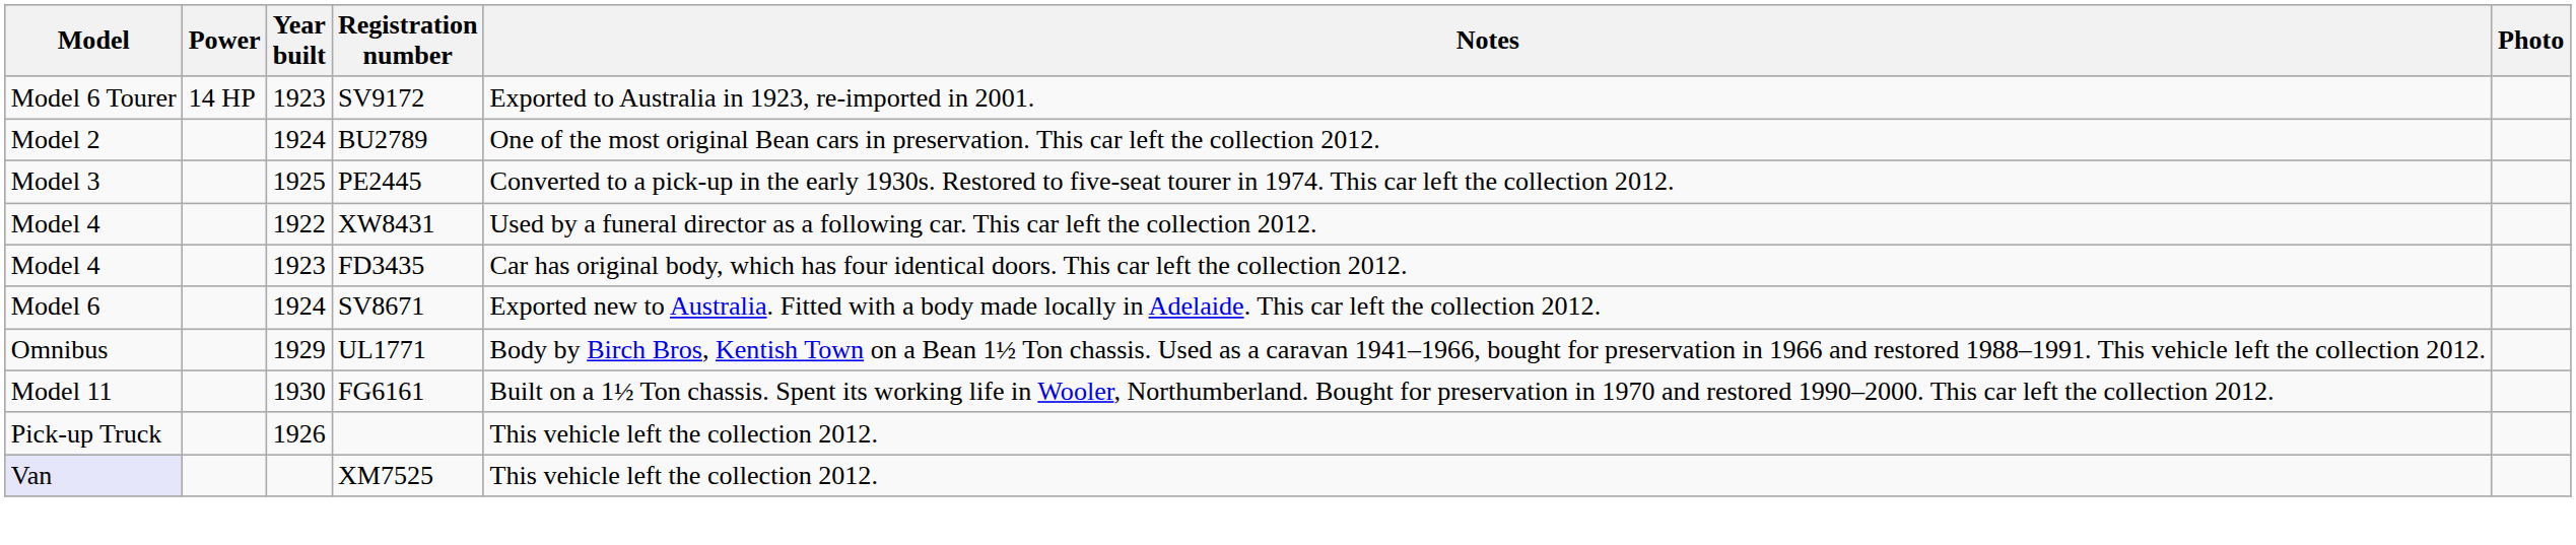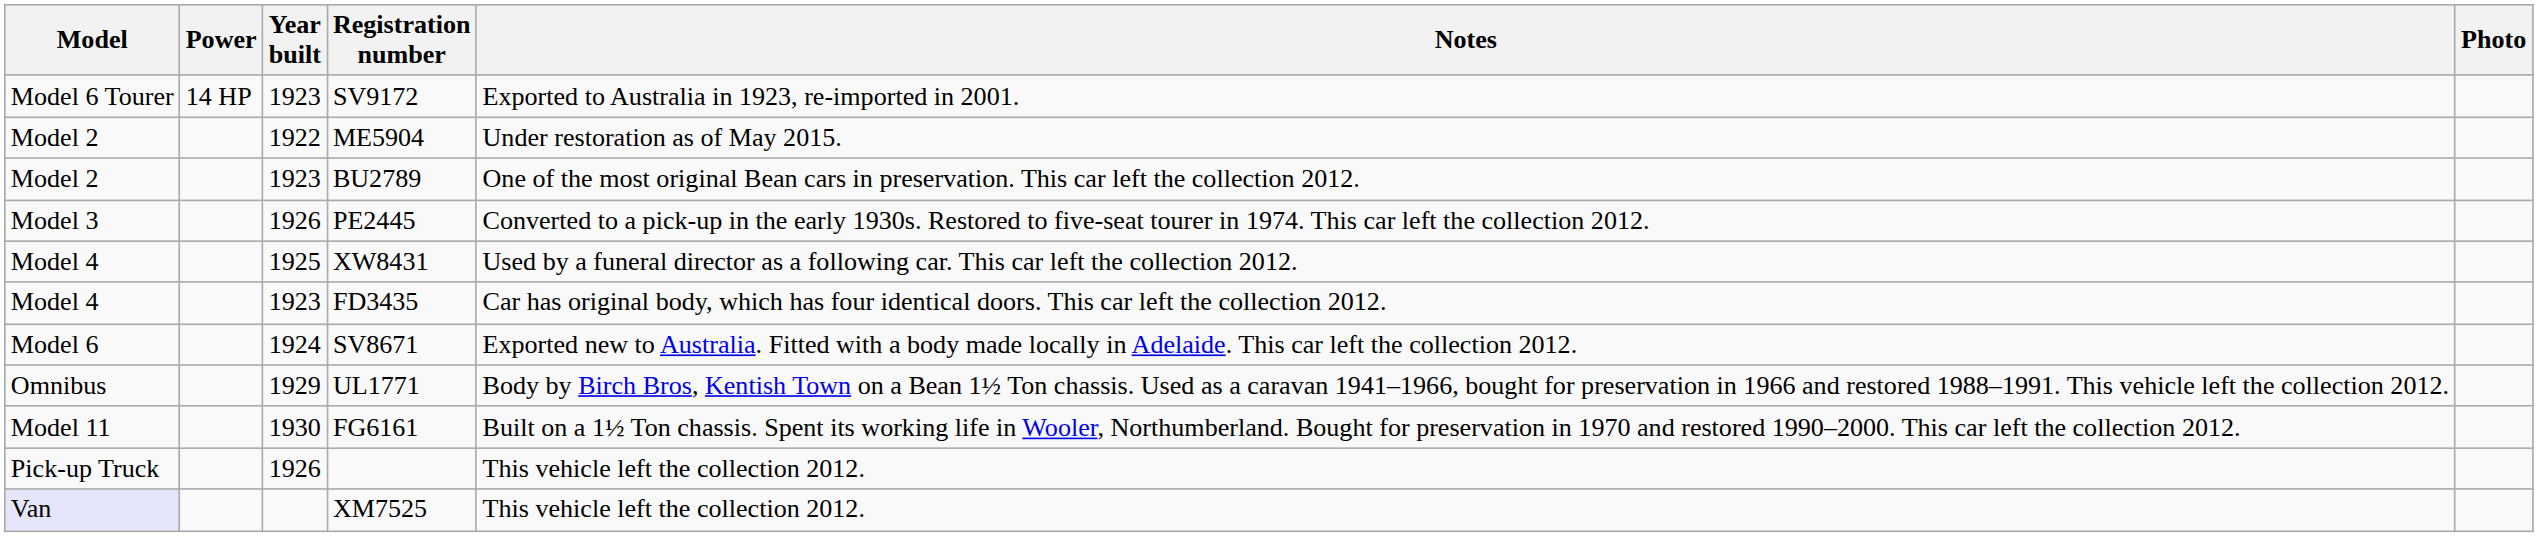 <table class="wikitable">
 <tr>
 <th>Model</th>
 <th>Power</th>
 <th>Year<br>built</th>
 <th>Registration<br>number</th>
 <th>Notes</th>
 <th>Photo</th>
 </tr>
 <tr>
 <td>Model 6 Tourer</td>
 <td>14 HP</td>
 <td>1923</td>
 <td>SV9172</td>
 <td>Exported to Australia in 1923, re-imported in 2001.</td>
 <td></td>
 </tr>
 <tr>
 <td>Model 2</td>
 <td></td>
-<td>1924</td>
+<td>1922</td>
+<td>ME5904</td>
+<td>Under restoration as of May 2015.</td>
+<td></td>
+</tr>
+<tr>
+<td>Model 2</td>
+<td></td>
+<td>1923</td>
 <td>BU2789</td>
 <td>One of the most original Bean cars in preservation. This car left the collection 2012.</td>
 <td></td>
 </tr>
 <tr>
 <td>Model 3</td>
 <td></td>
-<td>1925</td>
+<td>1926</td>
 <td>PE2445</td>
 <td>Converted to a pick-up in the early 1930s. Restored to five-seat tourer in 1974. This car left the collection 2012.</td>
 <td></td>
 </tr>
 <tr>
 <td>Model 4</td>
 <td></td>
-<td>1922</td>
+<td>1925</td>
 <td>XW8431</td>
 <td>Used by a funeral director as a following car. This car left the collection 2012.</td>
 <td></td>
 </tr>
 <tr>
 <td>Model 4</td>
 <td></td>
 <td>1923</td>
 <td>FD3435</td>
 <td>Car has original body, which has four identical doors. This car left the collection 2012.</td>
 <td></td>
 </tr>
 <tr>
 <td>Model 6</td>
 <td></td>
 <td>1924</td>
 <td>SV8671</td>
 <td>Exported new to <a href='#'>Australia</a>. Fitted with a body made locally in <a href='#'>Adelaide</a>. This car left the collection 2012.</td>
 <td></td>
 </tr>
 <tr>
 <td>Omnibus</td>
 <td></td>
 <td>1929</td>
 <td>UL1771</td>
 <td>Body by <a href='#'>Birch Bros</a>, <a href='#'>Kentish Town</a> on a Bean 1½ Ton chassis. Used as a caravan 1941–1966, bought for preservation in 1966 and restored 1988–1991. This vehicle left the collection 2012.</td>
 <td></td>
 </tr>
 <tr>
 <td>Model 11</td>
 <td></td>
 <td>1930</td>
 <td>FG6161</td>
 <td>Built on a 1½ Ton chassis. Spent its working life in <a href='#'>Wooler</a>, Northumberland. Bought for preservation in 1970 and restored 1990–2000. This car left the collection 2012.</td>
 <td></td>
 </tr>
 <tr>
 <td>Pick-up Truck</td>
 <td></td>
 <td>1926</td>
 <td></td>
 <td>This vehicle left the collection 2012.</td>
 <td></td>
 </tr>
 <tr>
 <td style="background: lavender;">Van</td>
 <td></td>
 <td></td>
 <td>XM7525</td>
 <td>This vehicle left the collection 2012.</td>
 <td></td>
 </tr>
 </table>
